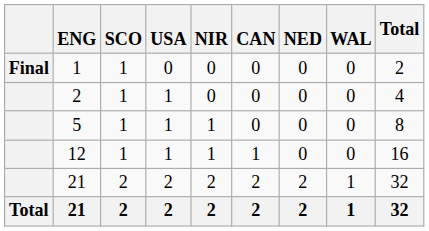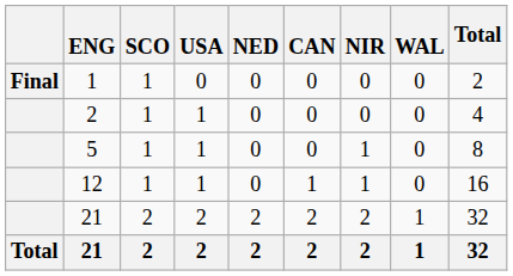 <table class="wikitable">
 <tr>
 <th></th>
 <th><br>ENG</th>
 <th><br>SCO</th>
 <th><br>USA</th>
+<th><br>NED</th>
+<th><br>CAN</th>
 <th><br>NIR</th>
-<th><br>CAN</th>
-<th><br>NED</th>
 <th><br>WAL</th>
 <th>Total</th>
 </tr>
 <tr style="text-align:center;">
 <th>Final</th>
 <td>1</td>
 <td>1</td>
 <td>0</td>
 <td>0</td>
 <td>0</td>
 <td>0</td>
 <td>0</td>
 <td>2</td>
 </tr>
 <tr style="text-align:center;">
 <th></th>
 <td>2</td>
 <td>1</td>
 <td>1</td>
 <td>0</td>
 <td>0</td>
 <td>0</td>
 <td>0</td>
 <td>4</td>
 </tr>
 <tr style="text-align:center;">
 <th></th>
 <td>5</td>
 <td>1</td>
 <td>1</td>
-<td>1</td>
 <td>0</td>
 <td>0</td>
+<td>1</td>
 <td>0</td>
 <td>8</td>
 </tr>
 <tr style="text-align:center;">
 <th></th>
 <td>12</td>
 <td>1</td>
 <td>1</td>
+<td>0</td>
 <td>1</td>
 <td>1</td>
-<td>0</td>
 <td>0</td>
 <td>16</td>
 </tr>
 <tr style="text-align:center;">
 <th></th>
 <td>21</td>
 <td>2</td>
 <td>2</td>
 <td>2</td>
 <td>2</td>
 <td>2</td>
 <td>1</td>
 <td>32</td>
 </tr>
 <tr style="text-align:center;">
 <th>Total</th>
 <th>21</th>
 <th>2</th>
 <th>2</th>
 <th>2</th>
 <th>2</th>
 <th>2</th>
 <th>1</th>
 <th>32</th>
 </tr>
 </table>
